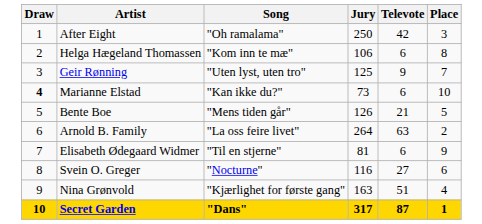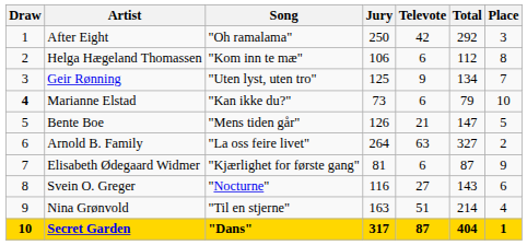 <table class="sortable wikitable" style="margin: 1em auto 1em auto; text-align:center">
 <tr>
 <th>Draw</th>
 <th>Artist</th>
 <th>Song</th>
 <th>Jury</th>
 <th>Televote</th>
+<th>Total</th>
 <th>Place</th>
 </tr>
 <tr>
 <td>1</td>
 <td align="left">After Eight</td>
 <td align="left">"Oh ramalama"</td>
 <td>250</td>
 <td>42</td>
+<td>292</td>
 <td>3</td>
 </tr>
 <tr>
 <td>2</td>
 <td align="left">Helga Hægeland Thomassen</td>
 <td align="left">"Kom inn te mæ"</td>
 <td>106</td>
 <td>6</td>
+<td>112</td>
 <td>8</td>
 </tr>
 <tr>
 <td>3</td>
 <td align="left"><a href='#'>Geir Rønning</a></td>
 <td align="left">"Uten lyst, uten tro"</td>
 <td>125</td>
 <td>9</td>
+<td>134</td>
 <td>7</td>
 </tr>
 <tr>
 <td><strong>4</strong></td>
 <td align="left">Marianne Elstad</td>
 <td align="left">"Kan ikke du?"</td>
 <td>73</td>
 <td>6</td>
+<td>79</td>
 <td>10</td>
 </tr>
 <tr>
 <td>5</td>
 <td align="left">Bente Boe</td>
 <td align="left">"Mens tiden går"</td>
 <td>126</td>
 <td>21</td>
+<td>147</td>
 <td>5</td>
 </tr>
 <tr>
 <td>6</td>
 <td align="left">Arnold B. Family</td>
 <td align="left">"La oss feire livet"</td>
 <td>264</td>
 <td>63</td>
+<td>327</td>
 <td>2</td>
 </tr>
 <tr>
 <td>7</td>
 <td align="left">Elisabeth Ødegaard Widmer</td>
-<td align="left">"Til en stjerne"</td>
+<td align="left">"Kjærlighet for første gang"</td>
 <td>81</td>
 <td>6</td>
+<td>87</td>
 <td>9</td>
 </tr>
 <tr>
 <td>8</td>
 <td align="left">Svein O. Greger</td>
 <td align="left">"<a href='#'>Nocturne</a>"</td>
 <td>116</td>
 <td>27</td>
+<td>143</td>
 <td>6</td>
 </tr>
 <tr>
 <td>9</td>
 <td align="left">Nina Grønvold</td>
-<td align="left">"Kjærlighet for første gang"</td>
+<td align="left">"Til en stjerne"</td>
 <td>163</td>
 <td>51</td>
+<td>214</td>
 <td>4</td>
 </tr>
 <tr style="font-weight:bold; background:gold;">
 <td>10</td>
 <td align="left"><a href='#'>Secret Garden</a></td>
 <td align="left">"Dans"</td>
 <td>317</td>
 <td>87</td>
+<td>404</td>
 <td>1</td>
 </tr>
 </table>
